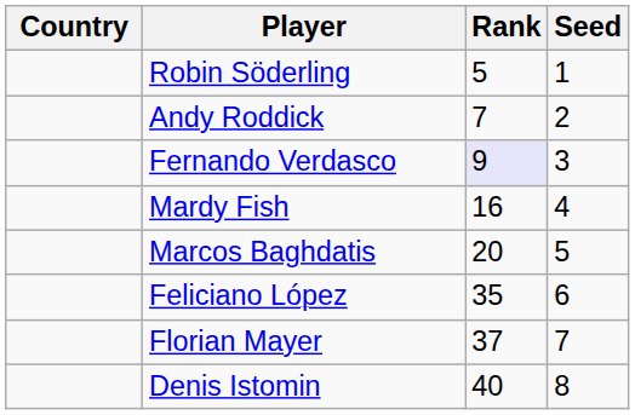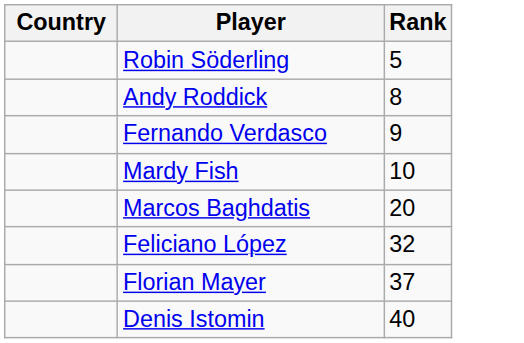 <table class="sortable wikitable">
 <tr>
 <th width="70">Country</th>
 <th width="175">Player</th>
 <th>Rank</th>
-<th>Seed</th>
 </tr>
 <tr>
 <td></td>
 <td><a href='#'>Robin Söderling</a></td>
 <td>5</td>
-<td>1</td>
 </tr>
 <tr>
 <td></td>
 <td><a href='#'>Andy Roddick</a></td>
-<td>7</td>
-<td>2</td>
+<td>8</td>
 </tr>
 <tr>
 <td></td>
 <td><a href='#'>Fernando Verdasco</a></td>
-<td style="background: lavender;">9</td>
-<td>3</td>
+<td>9</td>
 </tr>
 <tr>
 <td></td>
 <td><a href='#'>Mardy Fish</a></td>
-<td>16</td>
-<td>4</td>
+<td>10</td>
 </tr>
 <tr>
 <td></td>
 <td><a href='#'>Marcos Baghdatis</a></td>
 <td>20</td>
-<td>5</td>
 </tr>
 <tr>
 <td></td>
 <td><a href='#'>Feliciano López</a></td>
-<td>35</td>
-<td>6</td>
+<td>32</td>
 </tr>
 <tr>
 <td></td>
 <td><a href='#'>Florian Mayer</a></td>
 <td>37</td>
-<td>7</td>
 </tr>
 <tr>
 <td></td>
 <td><a href='#'>Denis Istomin</a></td>
 <td>40</td>
-<td>8</td>
 </tr>
 </table>
